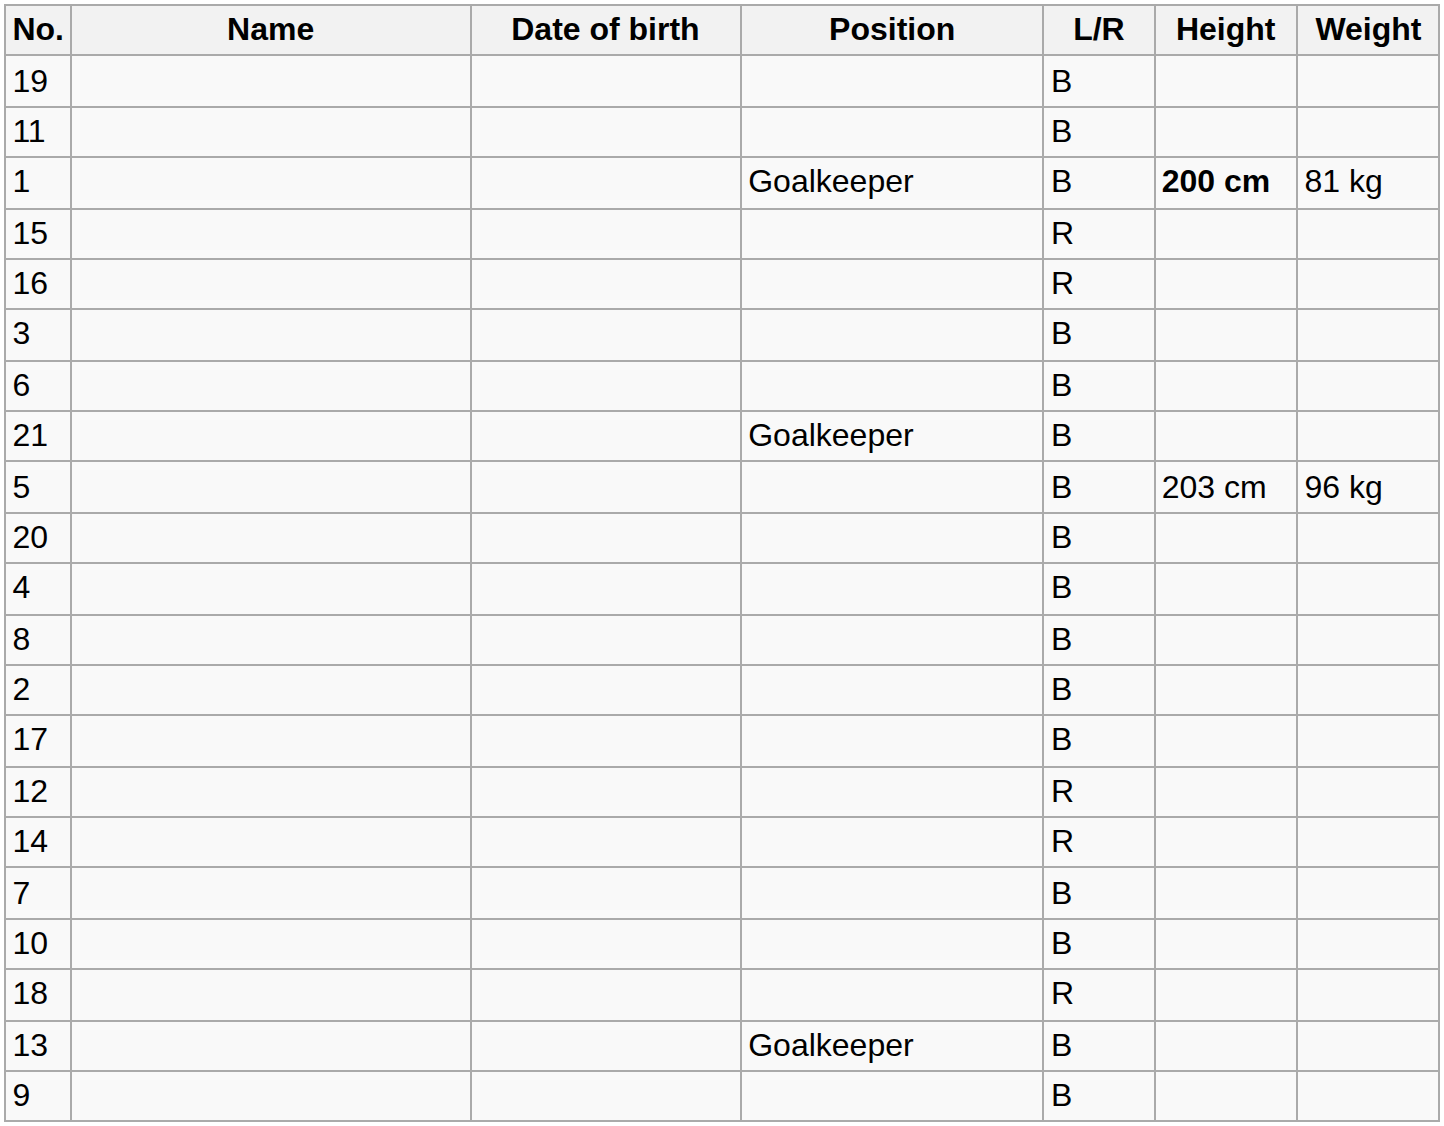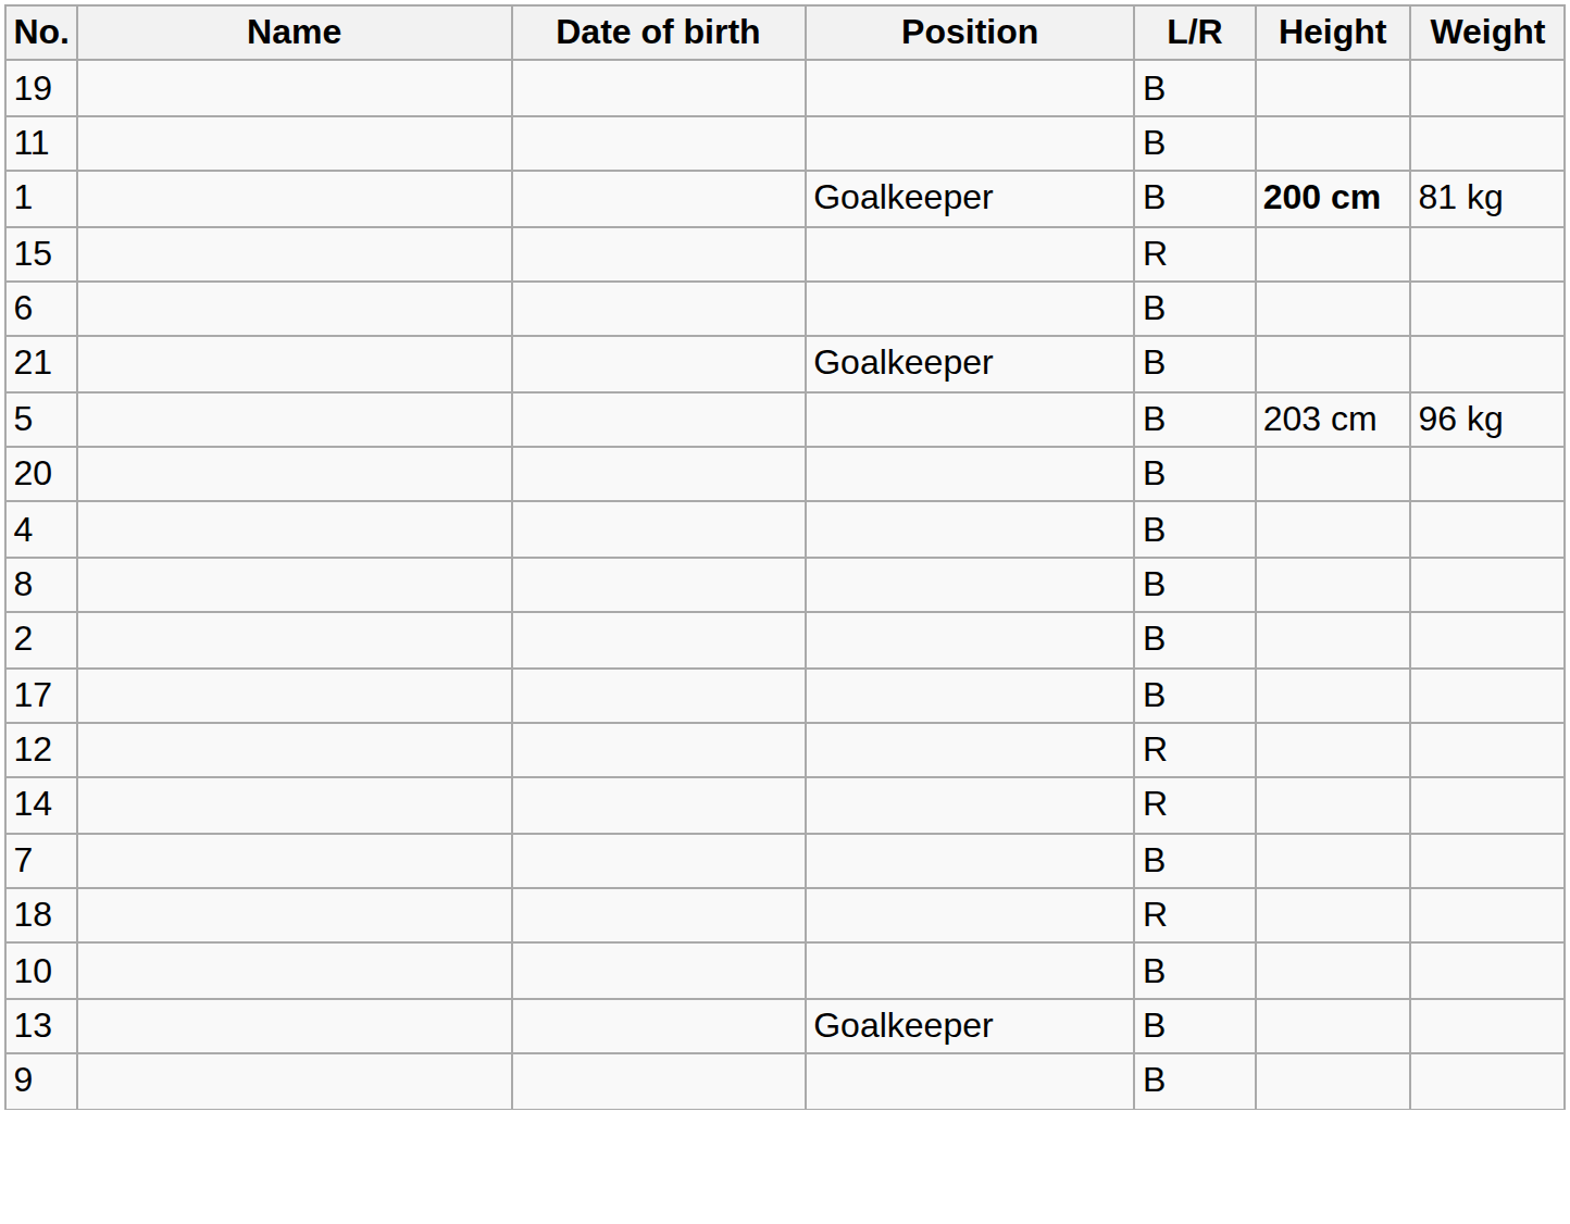 <table class="wikitable sortable" style=font-size:100%; text-align:center;>
 <tr>
 <th>No.</th>
 <th style=width:12em>Name</th>
 <th style=width:8em>Date of birth</th>
 <th style=width:9em>Position</th>
 <th style=width:3em>L/R</th>
 <th style=width:4em>Height</th>
 <th style=width:4em>Weight</th>
 </tr>
 <tr>
 <td>19</td>
 <td align=left></td>
 <td align=right></td>
 <td></td>
 <td>B</td>
 <td></td>
 <td></td>
 </tr>
 <tr>
 <td>11</td>
 <td align=left></td>
 <td align=right></td>
 <td></td>
 <td>B</td>
 <td></td>
 <td></td>
 </tr>
 <tr>
 <td>1</td>
 <td align=left></td>
 <td align=right></td>
 <td>Goalkeeper</td>
 <td>B</td>
 <td><strong>200 cm</strong></td>
 <td>81 kg</td>
 </tr>
 <tr>
 <td>15</td>
 <td align=left></td>
 <td align=right></td>
 <td></td>
 <td>R</td>
-<td></td>
-<td></td>
-</tr>
-<tr>
-<td>16</td>
-<td align=left></td>
-<td align=right></td>
-<td></td>
-<td>R</td>
-<td></td>
-<td></td>
-</tr>
-<tr>
-<td>3</td>
-<td align=left></td>
-<td align=right></td>
-<td></td>
-<td>B</td>
 <td></td>
 <td></td>
 </tr>
 <tr>
 <td>6</td>
 <td align=left></td>
 <td align=right></td>
 <td></td>
 <td>B</td>
 <td></td>
 <td></td>
 </tr>
 <tr>
 <td>21</td>
 <td align=left></td>
 <td align=right></td>
 <td>Goalkeeper</td>
 <td>B</td>
 <td></td>
 <td></td>
 </tr>
 <tr>
 <td>5</td>
 <td align=left></td>
 <td align=right></td>
 <td></td>
 <td>B</td>
 <td>203 cm</td>
 <td>96 kg</td>
 </tr>
 <tr>
 <td>20</td>
 <td align=left></td>
 <td align=right></td>
 <td></td>
 <td>B</td>
 <td></td>
 <td></td>
 </tr>
 <tr>
 <td>4</td>
 <td align=left></td>
 <td align=right></td>
 <td></td>
 <td>B</td>
 <td></td>
 <td></td>
 </tr>
 <tr>
 <td>8</td>
 <td align=left></td>
 <td align=right></td>
 <td></td>
 <td>B</td>
 <td></td>
 <td></td>
 </tr>
 <tr>
 <td>2</td>
 <td align=left></td>
 <td align=right></td>
 <td></td>
 <td>B</td>
 <td></td>
 <td></td>
 </tr>
 <tr>
 <td>17</td>
 <td align=left></td>
 <td align=right></td>
 <td></td>
 <td>B</td>
 <td></td>
 <td></td>
 </tr>
 <tr>
 <td>12</td>
 <td align=left></td>
 <td align=right></td>
 <td></td>
 <td>R</td>
 <td></td>
 <td></td>
 </tr>
 <tr>
 <td>14</td>
 <td align=left></td>
 <td align=right></td>
 <td></td>
 <td>R</td>
 <td></td>
 <td></td>
 </tr>
 <tr>
 <td>7</td>
 <td align=left></td>
 <td align=right></td>
 <td></td>
 <td>B</td>
 <td></td>
 <td></td>
 </tr>
 <tr>
+<td>18</td>
+<td align=left></td>
+<td align=right></td>
+<td></td>
+<td>R</td>
+<td></td>
+<td></td>
+</tr>
+<tr>
 <td>10</td>
 <td align=left></td>
 <td align=right></td>
 <td></td>
 <td>B</td>
-<td></td>
-<td></td>
-</tr>
-<tr>
-<td>18</td>
-<td align=left></td>
-<td align=right></td>
-<td></td>
-<td>R</td>
 <td></td>
 <td></td>
 </tr>
 <tr>
 <td>13</td>
 <td align=left></td>
 <td align=right></td>
 <td>Goalkeeper</td>
 <td>B</td>
 <td></td>
 <td></td>
 </tr>
 <tr>
 <td>9</td>
 <td align=left></td>
 <td align=right></td>
 <td></td>
 <td>B</td>
 <td></td>
 <td></td>
 </tr>
 </table>
